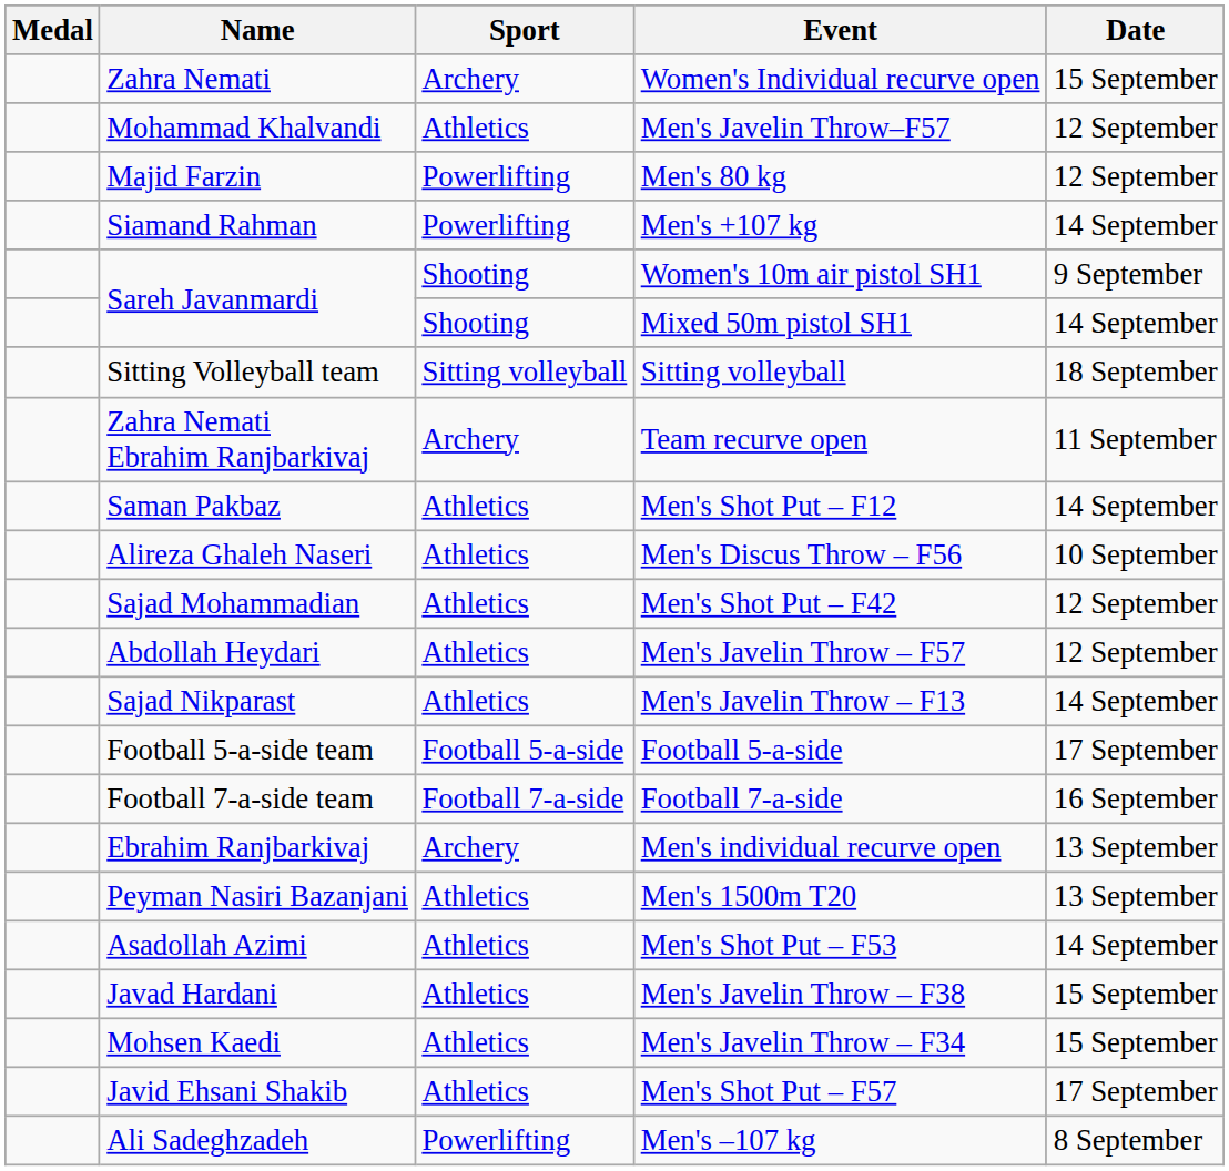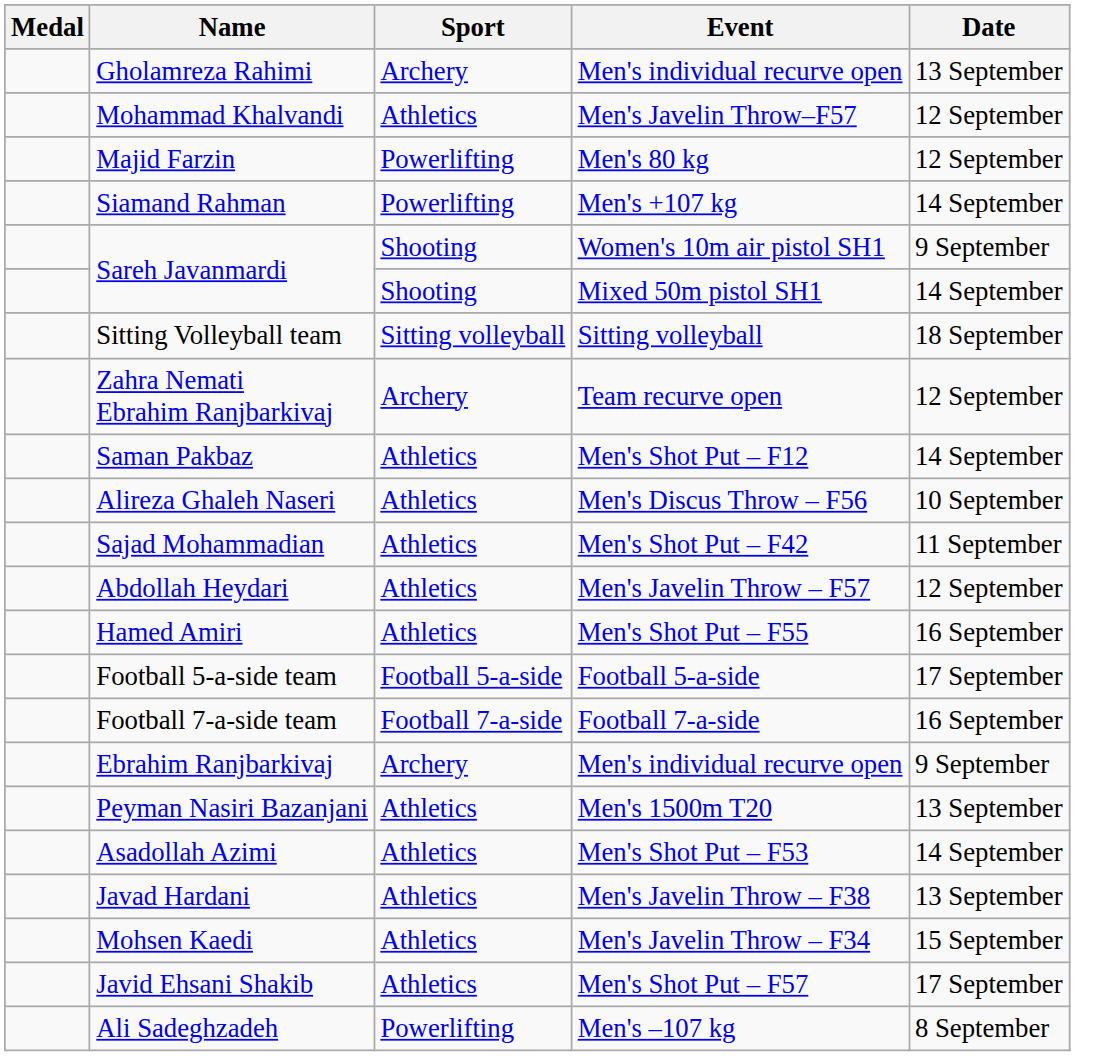 <table class="wikitable sortable" style="font-size:95%">
 <tr>
 <th>Medal</th>
 <th>Name</th>
 <th>Sport</th>
 <th>Event</th>
 <th>Date</th>
 </tr>
 <tr>
 <td></td>
-<td><a href='#'>Zahra Nemati</a></td>
+<td><a href='#'>Gholamreza Rahimi</a></td>
 <td><a href='#'>Archery</a></td>
-<td><a href='#'>Women's Individual recurve open</a></td>
-<td>15 September</td>
+<td><a href='#'>Men's individual recurve open</a></td>
+<td>13 September</td>
 </tr>
 <tr>
 <td></td>
 <td><a href='#'>Mohammad Khalvandi</a></td>
 <td><a href='#'>Athletics</a></td>
 <td><a href='#'>Men's Javelin Throw–F57</a></td>
 <td>12 September</td>
 </tr>
 <tr>
 <td></td>
 <td><a href='#'>Majid Farzin</a></td>
 <td><a href='#'>Powerlifting</a></td>
 <td><a href='#'>Men's 80 kg</a></td>
 <td>12 September</td>
 </tr>
 <tr>
 <td></td>
 <td><a href='#'>Siamand Rahman</a></td>
 <td><a href='#'>Powerlifting</a></td>
 <td><a href='#'>Men's +107 kg</a></td>
 <td>14 September</td>
 </tr>
 <tr>
 <td></td>
 <td rowspan="2"><a href='#'>Sareh Javanmardi</a></td>
 <td><a href='#'>Shooting</a></td>
 <td><a href='#'>Women's 10m air pistol SH1</a></td>
 <td>9 September</td>
 </tr>
 <tr>
 <td></td>
 <td><a href='#'>Shooting</a></td>
 <td><a href='#'>Mixed 50m pistol SH1</a></td>
 <td>14 September</td>
 </tr>
 <tr>
 <td></td>
 <td>Sitting Volleyball team<br></td>
 <td><a href='#'>Sitting volleyball</a></td>
 <td><a href='#'>Sitting volleyball</a></td>
 <td>18 September</td>
 </tr>
 <tr>
 <td></td>
 <td><a href='#'>Zahra Nemati</a><br><a href='#'>Ebrahim Ranjbarkivaj</a></td>
 <td><a href='#'>Archery</a></td>
 <td><a href='#'>Team recurve open</a></td>
-<td>11 September</td>
+<td>12 September</td>
 </tr>
 <tr>
 <td></td>
 <td><a href='#'>Saman Pakbaz</a></td>
 <td><a href='#'>Athletics</a></td>
 <td><a href='#'>Men's Shot Put – F12</a></td>
 <td>14 September</td>
 </tr>
 <tr>
 <td></td>
 <td><a href='#'>Alireza Ghaleh Naseri</a></td>
 <td><a href='#'>Athletics</a></td>
 <td><a href='#'>Men's Discus Throw – F56</a></td>
 <td>10 September</td>
 </tr>
 <tr>
 <td></td>
 <td><a href='#'>Sajad Mohammadian</a></td>
 <td><a href='#'>Athletics</a></td>
 <td><a href='#'>Men's Shot Put – F42</a></td>
-<td>12 September</td>
+<td>11 September</td>
 </tr>
 <tr>
 <td></td>
 <td><a href='#'>Abdollah Heydari</a></td>
 <td><a href='#'>Athletics</a></td>
 <td><a href='#'>Men's Javelin Throw – F57</a></td>
 <td>12 September</td>
 </tr>
 <tr>
 <td></td>
-<td><a href='#'>Sajad Nikparast</a></td>
+<td><a href='#'>Hamed Amiri</a></td>
 <td><a href='#'>Athletics</a></td>
-<td><a href='#'>Men's Javelin Throw – F13</a></td>
-<td>14 September</td>
+<td><a href='#'>Men's Shot Put – F55</a></td>
+<td>16 September</td>
 </tr>
 <tr>
 <td></td>
 <td>Football 5-a-side team<br></td>
 <td><a href='#'>Football 5-a-side</a></td>
 <td><a href='#'>Football 5-a-side</a></td>
 <td>17 September</td>
 </tr>
 <tr>
 <td></td>
 <td>Football 7-a-side team<br></td>
 <td><a href='#'>Football 7-a-side</a></td>
 <td><a href='#'>Football 7-a-side</a></td>
 <td>16 September</td>
 </tr>
 <tr>
 <td></td>
 <td><a href='#'>Ebrahim Ranjbarkivaj</a></td>
 <td><a href='#'>Archery</a></td>
 <td><a href='#'>Men's individual recurve open</a></td>
-<td>13 September</td>
+<td>9 September</td>
 </tr>
 <tr>
 <td></td>
 <td><a href='#'>Peyman Nasiri Bazanjani</a></td>
 <td><a href='#'>Athletics</a></td>
 <td><a href='#'>Men's 1500m T20</a></td>
 <td>13 September</td>
 </tr>
 <tr>
 <td></td>
 <td><a href='#'>Asadollah Azimi</a></td>
 <td><a href='#'>Athletics</a></td>
 <td><a href='#'>Men's Shot Put – F53</a></td>
 <td>14 September</td>
 </tr>
 <tr>
 <td></td>
 <td><a href='#'>Javad Hardani</a></td>
 <td><a href='#'>Athletics</a></td>
 <td><a href='#'>Men's Javelin Throw – F38</a></td>
-<td>15 September</td>
+<td>13 September</td>
 </tr>
 <tr>
 <td></td>
 <td><a href='#'>Mohsen Kaedi</a></td>
 <td><a href='#'>Athletics</a></td>
 <td><a href='#'>Men's Javelin Throw – F34</a></td>
 <td>15 September</td>
 </tr>
 <tr>
 <td></td>
 <td><a href='#'>Javid Ehsani Shakib</a></td>
 <td><a href='#'>Athletics</a></td>
 <td><a href='#'>Men's Shot Put – F57</a></td>
 <td>17 September</td>
 </tr>
 <tr>
 <td></td>
 <td><a href='#'>Ali Sadeghzadeh</a></td>
 <td><a href='#'>Powerlifting</a></td>
 <td><a href='#'>Men's –107 kg</a></td>
 <td>8 September</td>
 </tr>
 </table>
